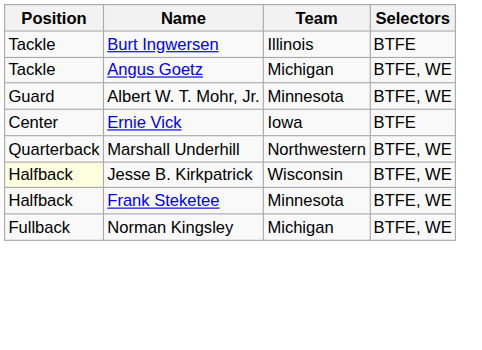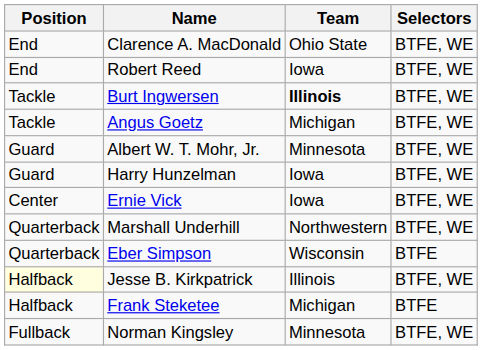 <table class="wikitable" style="font-size: 90%">
 <tr>
 <th>Position</th>
 <th>Name</th>
 <th>Team</th>
 <th>Selectors</th>
 </tr>
 <tr>
+<td>End</td>
+<td>Clarence A. MacDonald</td>
+<td>Ohio State</td>
+<td>BTFE, WE</td>
+</tr>
+<tr>
+<td>End</td>
+<td>Robert Reed</td>
+<td>Iowa</td>
+<td>BTFE, WE</td>
+</tr>
+<tr>
 <td>Tackle</td>
 <td><a href='#'>Burt Ingwersen</a></td>
-<td>Illinois</td>
-<td>BTFE</td>
+<td><strong>Illinois</strong></td>
+<td>BTFE, WE</td>
 </tr>
 <tr>
 <td>Tackle</td>
 <td><a href='#'>Angus Goetz</a></td>
 <td>Michigan</td>
 <td>BTFE, WE</td>
 </tr>
 <tr>
 <td>Guard</td>
 <td>Albert W. T. Mohr, Jr.</td>
 <td>Minnesota</td>
 <td>BTFE, WE</td>
 </tr>
 <tr>
+<td>Guard</td>
+<td>Harry Hunzelman</td>
+<td>Iowa</td>
+<td>BTFE, WE</td>
+</tr>
+<tr>
 <td>Center</td>
 <td><a href='#'>Ernie Vick</a></td>
 <td>Iowa</td>
-<td>BTFE</td>
+<td>BTFE, WE</td>
 </tr>
 <tr>
 <td>Quarterback</td>
 <td>Marshall Underhill</td>
 <td>Northwestern</td>
 <td>BTFE, WE</td>
 </tr>
 <tr>
+<td>Quarterback</td>
+<td><a href='#'>Eber Simpson</a></td>
+<td>Wisconsin</td>
+<td>BTFE</td>
+</tr>
+<tr>
 <td style="background: lightyellow;">Halfback</td>
 <td>Jesse B. Kirkpatrick</td>
-<td>Wisconsin</td>
+<td>Illinois</td>
 <td>BTFE, WE</td>
 </tr>
 <tr>
 <td>Halfback</td>
 <td><a href='#'>Frank Steketee</a></td>
-<td>Minnesota</td>
-<td>BTFE, WE</td>
+<td>Michigan</td>
+<td>BTFE</td>
 </tr>
 <tr>
 <td>Fullback</td>
 <td>Norman Kingsley</td>
-<td>Michigan</td>
+<td>Minnesota</td>
 <td>BTFE, WE</td>
 </tr>
 </table>
